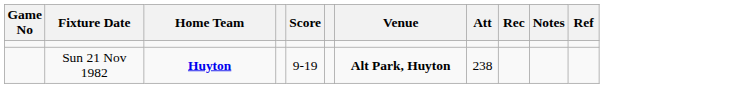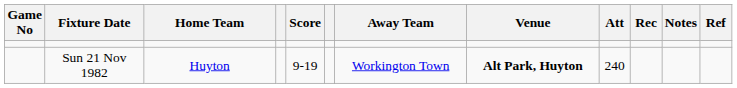 <table class="wikitable" style="text-align:center;">
 <tr>
 <th width=10 abbr="No">Game No</th>
 <th width=110 abbr="Date">Fixture Date</th>
 <th width=150 abbr="Home Team">Home Team</th>
 <th width=5 abbr="space"></th>
 <th width=20 abbr="Score">Score</th>
 <th width=5 abbr="space"></th>
+<th width=150 abbr="Away Team">Away Team</th>
 <th width=150 abbr="Venue">Venue</th>
 <th width=30 abbr="Att">Att</th>
 <th width=30 abbr="Rec">Rec</th>
 <th width=20 abbr="Notes">Notes</th>
 <th width=30 abbr="Ref">Ref</th>
 </tr>
 <tr>
 <td></td>
 <td></td>
 <td></td>
 <td></td>
 <td></td>
 <td></td>
 <td></td>
 <td></td>
 <td></td>
 <td></td>
 <td></td>
+<td></td>
 </tr>
 <tr>
 <td></td>
 <td>Sun 21 Nov 1982</td>
-<td><strong><a href='#'>Huyton</a></strong></td>
+<td><a href='#'>Huyton</a></td>
 <td></td>
 <td>9-19</td>
 <td></td>
+<td><a href='#'>Workington Town</a></td>
 <td><strong>Alt Park, Huyton</strong></td>
-<td>238</td>
+<td>240</td>
 <td></td>
 <td></td>
 <td></td>
 </tr>
 </table>
